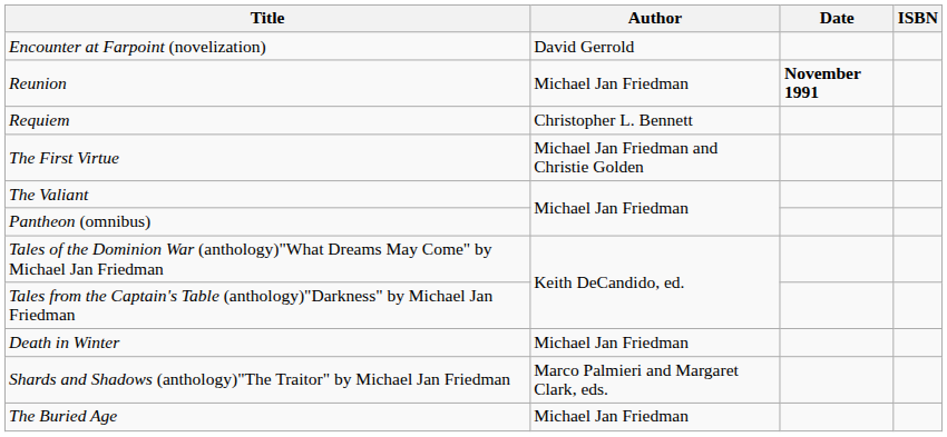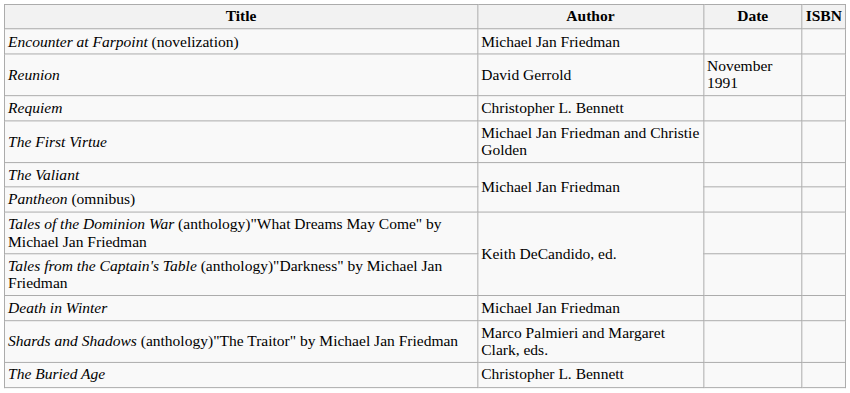 <table class="wikitable">
 <tr>
 <th>Title</th>
 <th>Author</th>
 <th>Date</th>
 <th>ISBN</th>
 </tr>
 <tr>
 <td><em>Encounter at Farpoint</em> (novelization)</td>
-<td>David Gerrold</td>
+<td>Michael Jan Friedman</td>
 <td></td>
 <td></td>
 </tr>
 <tr>
 <td><em>Reunion</em></td>
-<td>Michael Jan Friedman</td>
-<td><strong>November 1991</strong></td>
+<td>David Gerrold</td>
+<td>November 1991</td>
 <td></td>
 </tr>
 <tr>
 <td><em>Requiem</em></td>
 <td>Christopher L. Bennett</td>
 <td></td>
 <td></td>
 </tr>
 <tr>
 <td><em>The First Virtue</em></td>
 <td>Michael Jan Friedman and Christie Golden</td>
 <td></td>
 <td></td>
 </tr>
 <tr>
 <td><em>The Valiant</em></td>
 <td rowspan="2">Michael Jan Friedman</td>
 <td></td>
 <td></td>
 </tr>
 <tr>
 <td><em>Pantheon</em> (omnibus)</td>
 <td></td>
 <td></td>
 </tr>
 <tr>
 <td><em>Tales of the Dominion War</em> (anthology)"What Dreams May Come" by Michael Jan Friedman</td>
 <td rowspan="2">Keith DeCandido, ed.</td>
 <td></td>
 <td></td>
 </tr>
 <tr>
 <td><em>Tales from the Captain's Table</em> (anthology)"Darkness" by Michael Jan Friedman</td>
 <td></td>
 <td></td>
 </tr>
 <tr>
 <td><em>Death in Winter</em></td>
 <td>Michael Jan Friedman</td>
 <td></td>
 <td></td>
 </tr>
 <tr>
 <td><em>Shards and Shadows</em> (anthology)"The Traitor" by Michael Jan Friedman</td>
 <td>Marco Palmieri and Margaret Clark, eds.</td>
 <td></td>
 <td></td>
 </tr>
 <tr>
 <td><em>The Buried Age</em></td>
-<td>Michael Jan Friedman</td>
+<td>Christopher L. Bennett</td>
 <td></td>
 <td></td>
 </tr>
 </table>
